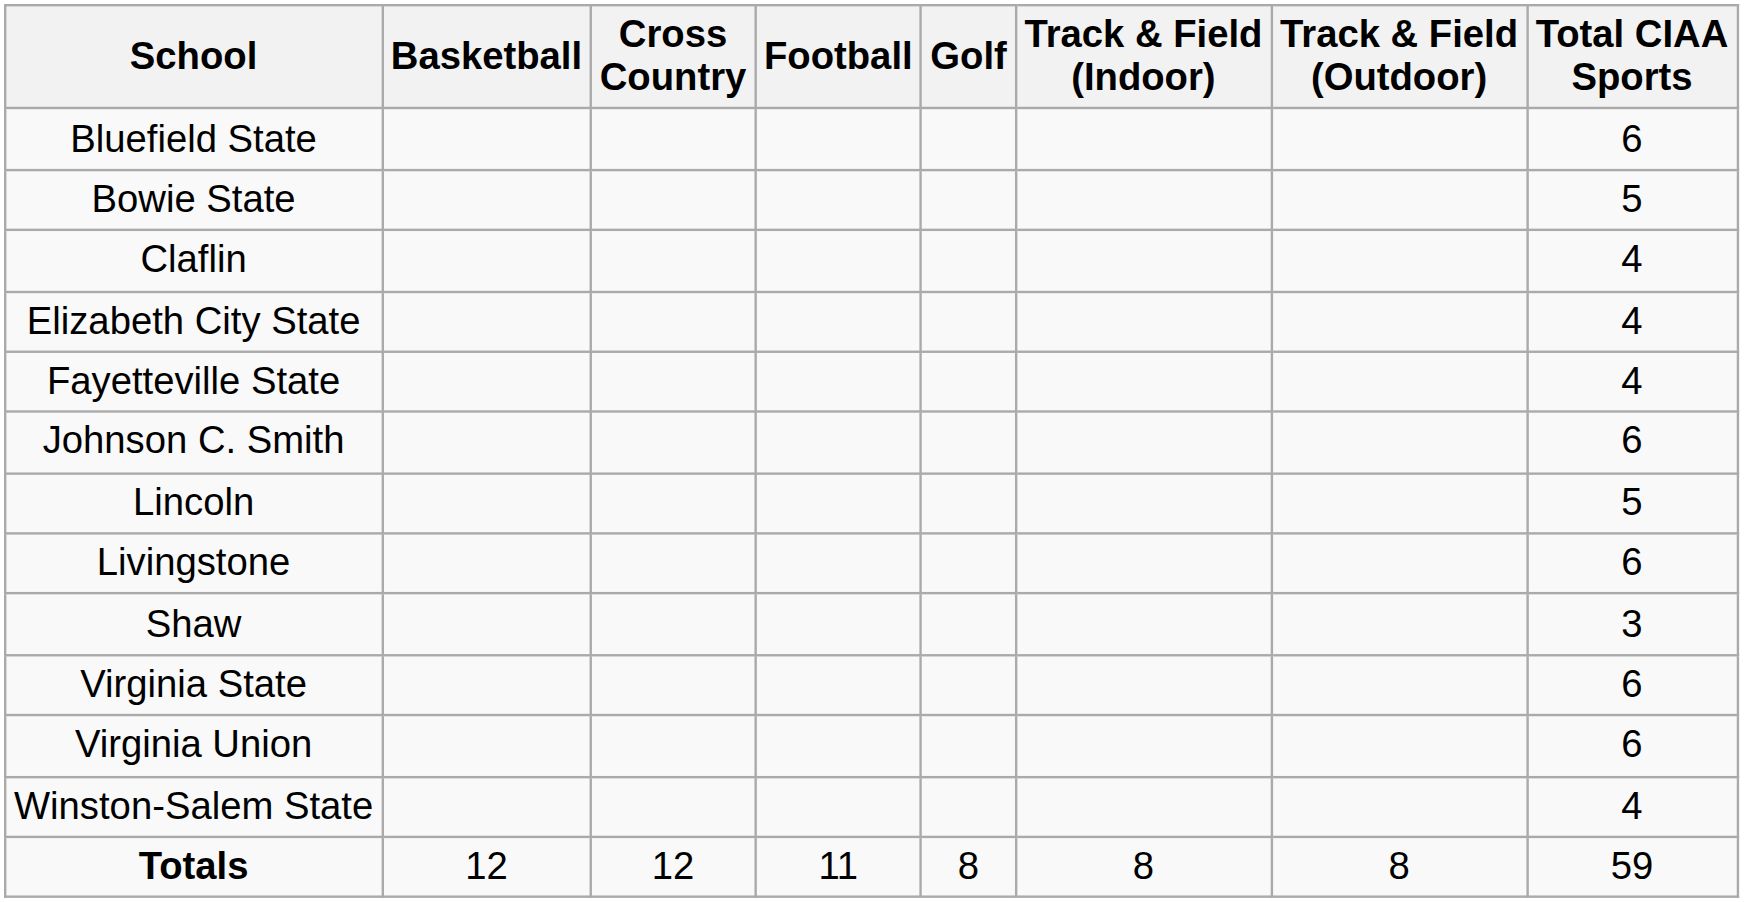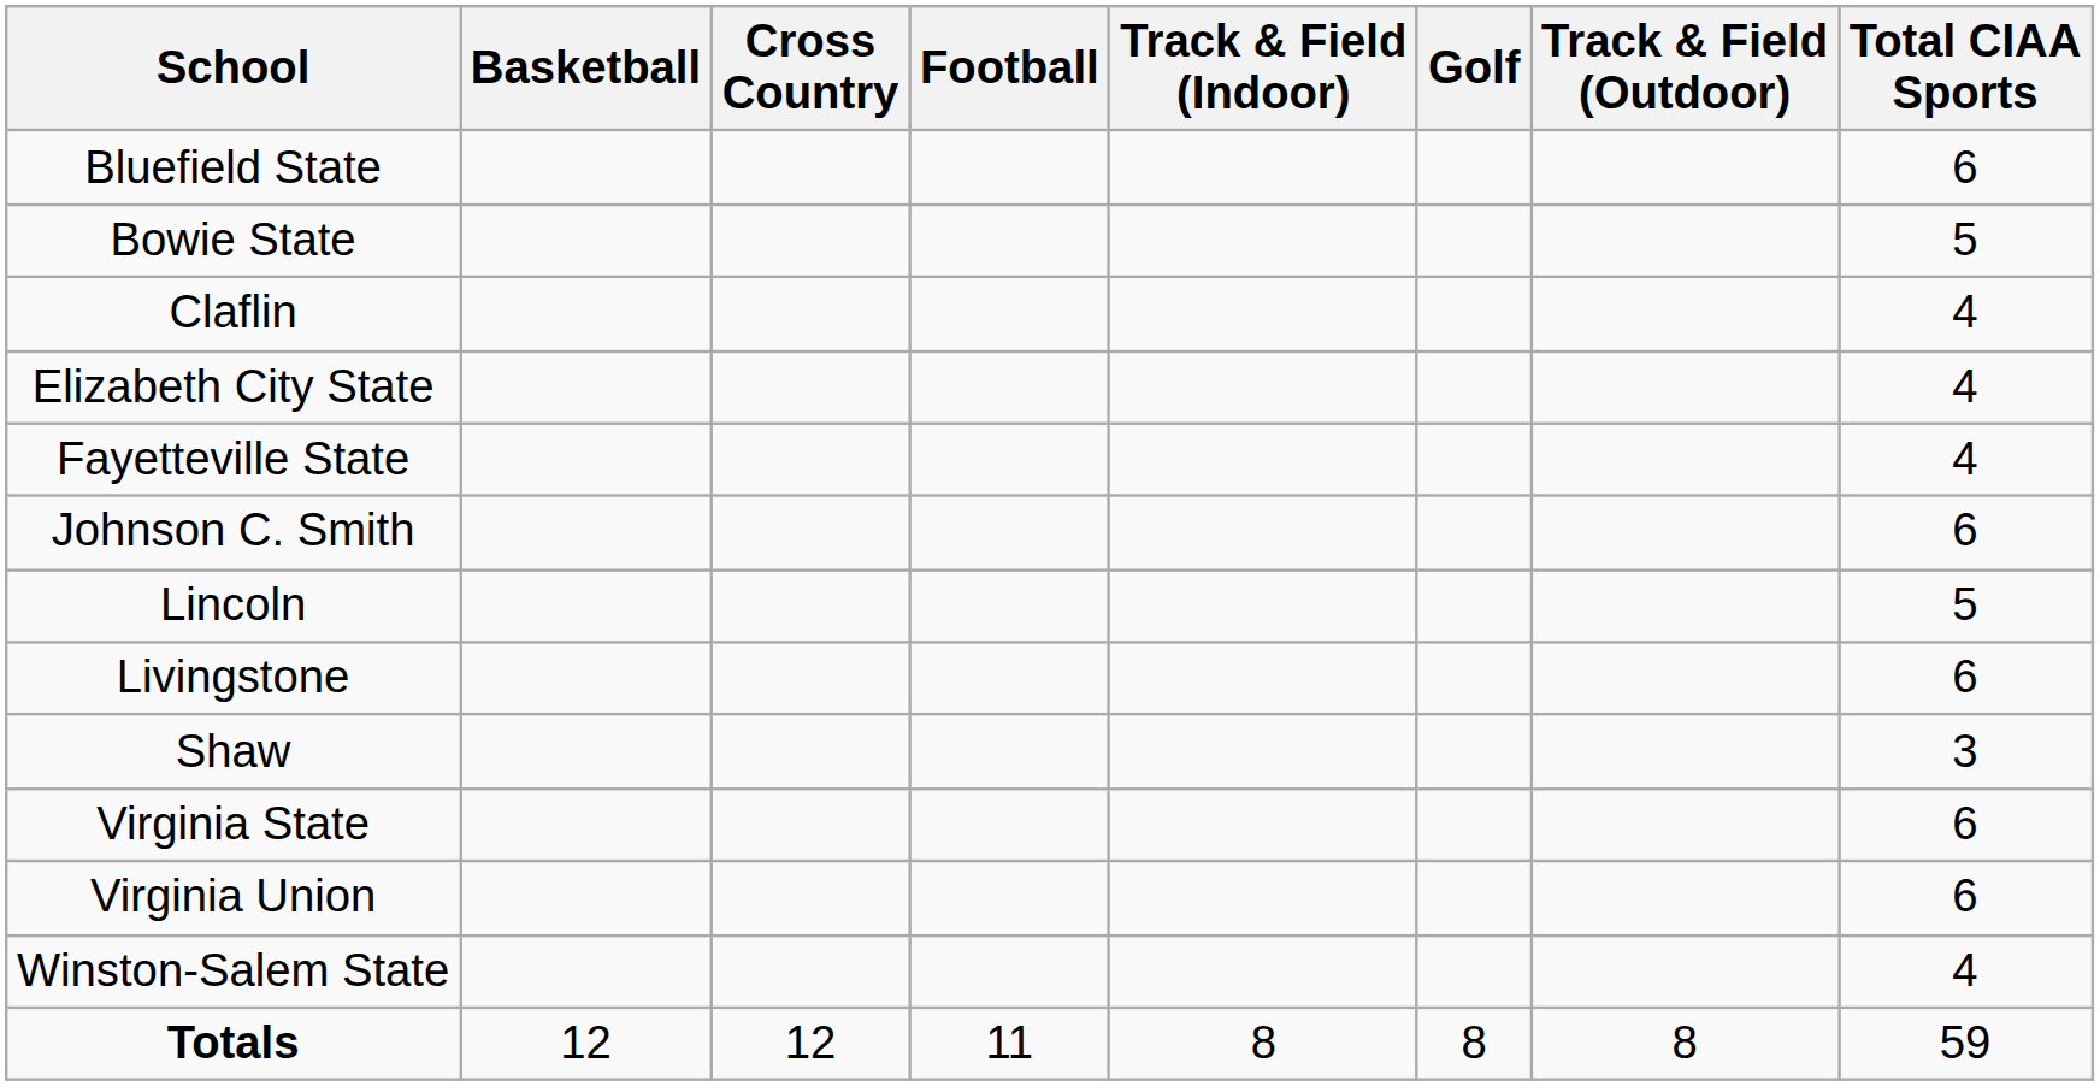 <table class="wikitable" style="text-align:center">
 <tr>
 <th>School</th>
 <th>Basketball</th>
 <th>Cross<br>Country</th>
 <th>Football</th>
+<th>Track & Field<br>(Indoor)</th>
 <th>Golf</th>
-<th>Track & Field<br>(Indoor)</th>
 <th>Track & Field<br>(Outdoor)</th>
 <th>Total CIAA<br>Sports</th>
 </tr>
 <tr>
 <td>Bluefield State</td>
 <td></td>
 <td></td>
 <td></td>
 <td></td>
 <td></td>
 <td></td>
 <td>6</td>
 </tr>
 <tr>
 <td>Bowie State</td>
 <td></td>
 <td></td>
 <td></td>
 <td></td>
 <td></td>
 <td></td>
 <td>5</td>
 </tr>
 <tr>
 <td>Claflin</td>
 <td></td>
 <td></td>
 <td></td>
 <td></td>
 <td></td>
 <td></td>
 <td>4</td>
 </tr>
 <tr>
 <td>Elizabeth City State</td>
 <td></td>
 <td></td>
 <td></td>
 <td></td>
 <td></td>
 <td></td>
 <td>4</td>
 </tr>
 <tr>
 <td>Fayetteville State</td>
 <td></td>
 <td></td>
 <td></td>
 <td></td>
 <td></td>
 <td></td>
 <td>4</td>
 </tr>
 <tr>
 <td>Johnson C. Smith</td>
 <td></td>
 <td></td>
 <td></td>
 <td></td>
 <td></td>
 <td></td>
 <td>6</td>
 </tr>
 <tr>
 <td>Lincoln</td>
 <td></td>
 <td></td>
 <td></td>
 <td></td>
 <td></td>
 <td></td>
 <td>5</td>
 </tr>
 <tr>
 <td>Livingstone</td>
 <td></td>
 <td></td>
 <td></td>
 <td></td>
 <td></td>
 <td></td>
 <td>6</td>
 </tr>
 <tr>
 <td>Shaw</td>
 <td></td>
 <td></td>
 <td></td>
 <td></td>
 <td></td>
 <td></td>
 <td>3</td>
 </tr>
 <tr>
 <td>Virginia State</td>
 <td></td>
 <td></td>
 <td></td>
 <td></td>
 <td></td>
 <td></td>
 <td>6</td>
 </tr>
 <tr>
 <td>Virginia Union</td>
 <td></td>
 <td></td>
 <td></td>
 <td></td>
 <td></td>
 <td></td>
 <td>6</td>
 </tr>
 <tr>
 <td>Winston-Salem State</td>
 <td></td>
 <td></td>
 <td></td>
 <td></td>
 <td></td>
 <td></td>
 <td>4</td>
 </tr>
 <tr>
 <td><strong>Totals</strong></td>
 <td>12</td>
 <td>12</td>
 <td>11</td>
 <td>8</td>
 <td>8</td>
 <td>8</td>
 <td>59</td>
 </tr>
 </table>
